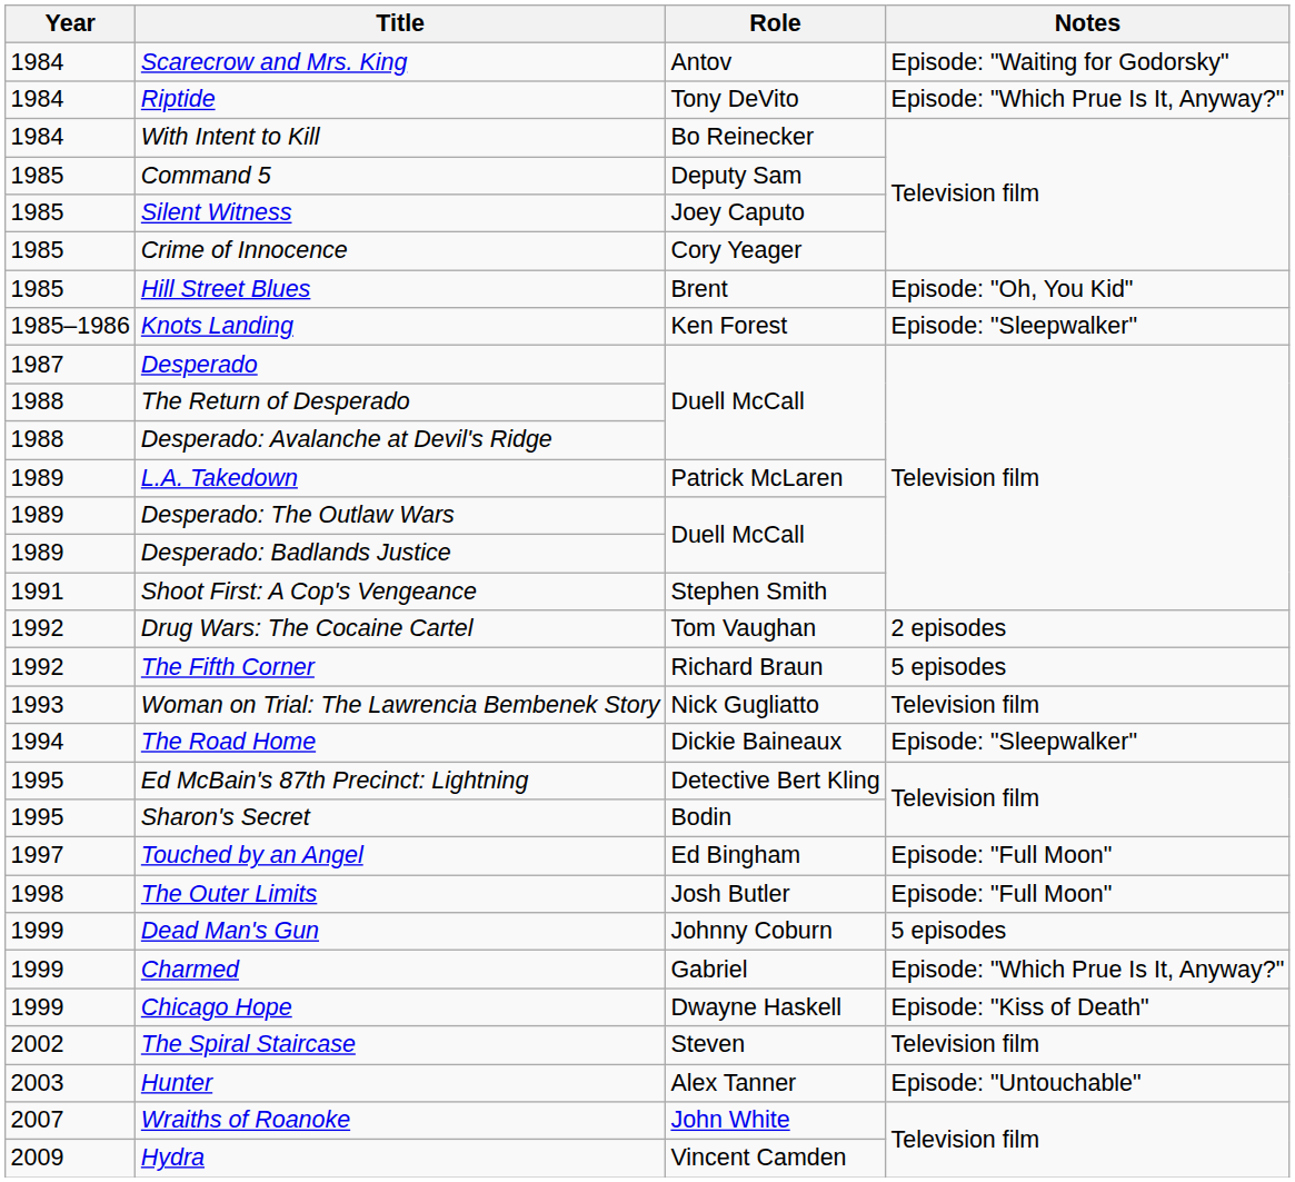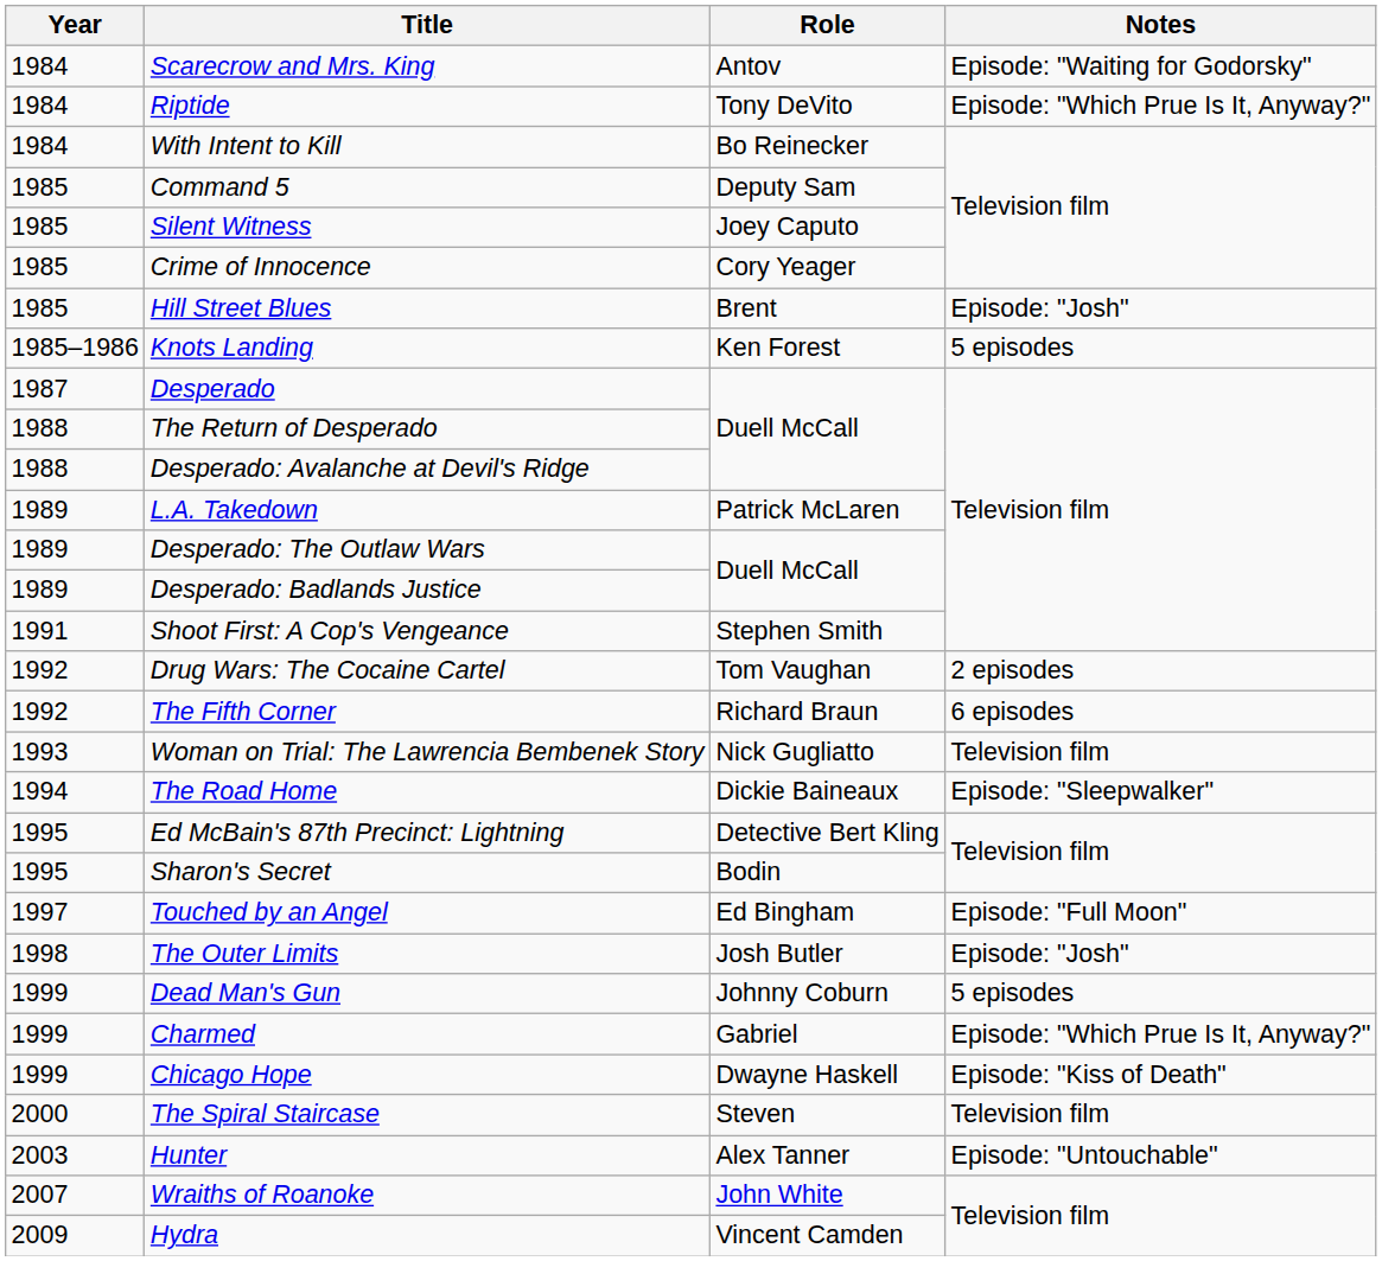 <table class="wikitable sortable">
 <tr>
 <th>Year</th>
 <th>Title</th>
 <th>Role</th>
 <th>Notes</th>
 </tr>
 <tr>
 <td>1984</td>
 <td><em><a href='#'>Scarecrow and Mrs. King</a></em></td>
 <td>Antov</td>
 <td>Episode: "Waiting for Godorsky"</td>
 </tr>
 <tr>
 <td>1984</td>
 <td><a href='#'><em>Riptide</em></a></td>
 <td>Tony DeVito</td>
 <td>Episode: "Which Prue Is It, Anyway?"</td>
 </tr>
 <tr>
 <td>1984</td>
 <td><em>With Intent to Kill</em></td>
 <td>Bo Reinecker</td>
 <td rowspan="4">Television film</td>
 </tr>
 <tr>
 <td>1985</td>
 <td><em>Command 5</em></td>
 <td>Deputy Sam</td>
 </tr>
 <tr>
 <td>1985</td>
 <td><a href='#'><em>Silent Witness</em></a></td>
 <td>Joey Caputo</td>
 </tr>
 <tr>
 <td>1985</td>
 <td><em>Crime of Innocence</em></td>
 <td>Cory Yeager</td>
 </tr>
 <tr>
 <td>1985</td>
 <td><em><a href='#'>Hill Street Blues</a></em></td>
 <td>Brent</td>
-<td>Episode: "Oh, You Kid"</td>
+<td>Episode: "Josh"</td>
 </tr>
 <tr>
 <td>1985–1986</td>
 <td><em><a href='#'>Knots Landing</a></em></td>
 <td>Ken Forest</td>
-<td>Episode: "Sleepwalker"</td>
+<td>5 episodes</td>
 </tr>
 <tr>
 <td>1987</td>
 <td><a href='#'><em>Desperado</em></a></td>
 <td rowspan="3">Duell McCall</td>
 <td rowspan="7">Television film</td>
 </tr>
 <tr>
 <td>1988</td>
 <td><em>The Return of Desperado</em></td>
 </tr>
 <tr>
 <td>1988</td>
 <td><em>Desperado: Avalanche at Devil's Ridge</em></td>
 </tr>
 <tr>
 <td>1989</td>
 <td><em><a href='#'>L.A. Takedown</a></em></td>
 <td>Patrick McLaren</td>
 </tr>
 <tr>
 <td>1989</td>
 <td><em>Desperado: The Outlaw Wars</em></td>
 <td rowspan="2">Duell McCall</td>
 </tr>
 <tr>
 <td>1989</td>
 <td><em>Desperado: Badlands Justice</em></td>
 </tr>
 <tr>
 <td>1991</td>
 <td><em>Shoot First: A Cop's Vengeance</em></td>
 <td>Stephen Smith</td>
 </tr>
 <tr>
 <td>1992</td>
 <td><em>Drug Wars: The Cocaine Cartel</em></td>
 <td>Tom Vaughan</td>
 <td>2 episodes</td>
 </tr>
 <tr>
 <td>1992</td>
 <td><em><a href='#'>The Fifth Corner</a></em></td>
 <td>Richard Braun</td>
-<td>5 episodes</td>
+<td>6 episodes</td>
 </tr>
 <tr>
 <td>1993</td>
 <td><em>Woman on Trial: The Lawrencia Bembenek Story</em></td>
 <td>Nick Gugliatto</td>
 <td>Television film</td>
 </tr>
 <tr>
 <td>1994</td>
 <td><a href='#'><em>The Road Home</em></a></td>
 <td>Dickie Baineaux</td>
 <td>Episode: "Sleepwalker"</td>
 </tr>
 <tr>
 <td>1995</td>
 <td><em>Ed McBain's 87th Precinct: Lightning</em></td>
 <td>Detective Bert Kling</td>
 <td rowspan="2">Television film</td>
 </tr>
 <tr>
 <td>1995</td>
 <td><em>Sharon's Secret</em></td>
 <td>Bodin</td>
 </tr>
 <tr>
 <td>1997</td>
 <td><em><a href='#'>Touched by an Angel</a></em></td>
 <td>Ed Bingham</td>
 <td>Episode: "Full Moon"</td>
 </tr>
 <tr>
 <td>1998</td>
 <td><a href='#'><em>The Outer Limits</em></a></td>
 <td>Josh Butler</td>
-<td>Episode: "Full Moon"</td>
+<td>Episode: "Josh"</td>
 </tr>
 <tr>
 <td>1999</td>
 <td><em><a href='#'>Dead Man's Gun</a></em></td>
 <td>Johnny Coburn</td>
 <td>5 episodes</td>
 </tr>
 <tr>
 <td>1999</td>
 <td><em><a href='#'>Charmed</a></em></td>
 <td>Gabriel</td>
 <td>Episode: "Which Prue Is It, Anyway?"</td>
 </tr>
 <tr>
 <td>1999</td>
 <td><em><a href='#'>Chicago Hope</a></em></td>
 <td>Dwayne Haskell</td>
 <td>Episode: "Kiss of Death"</td>
 </tr>
 <tr>
-<td>2002</td>
+<td>2000</td>
 <td><a href='#'><em>The Spiral Staircase</em></a></td>
 <td>Steven</td>
 <td>Television film</td>
 </tr>
 <tr>
 <td>2003</td>
 <td><a href='#'><em>Hunter</em></a></td>
 <td>Alex Tanner</td>
 <td>Episode: "Untouchable"</td>
 </tr>
 <tr>
 <td>2007</td>
 <td><em><a href='#'>Wraiths of Roanoke</a></em></td>
 <td><a href='#'>John White</a></td>
 <td rowspan="2">Television film</td>
 </tr>
 <tr>
 <td>2009</td>
 <td><a href='#'><em>Hydra</em></a></td>
 <td>Vincent Camden</td>
 </tr>
 </table>
